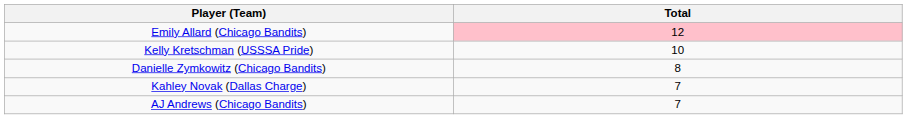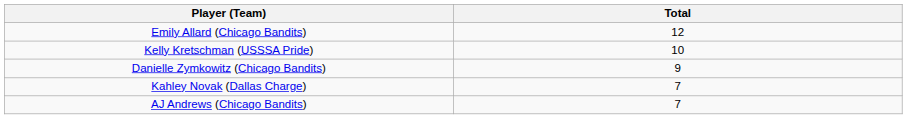 <table class="wikitable" style="text-align:center;">
 <tr>
 <th style="width:15%;">Player (Team)</th>
 <th style="width:15%;">Total</th>
 </tr>
 <tr>
 <td><a href='#'>Emily Allard</a> (<a href='#'>Chicago Bandits</a>)</td>
-<td style="background: pink;">12</td>
+<td>12</td>
 </tr>
 <tr>
 <td><a href='#'>Kelly Kretschman</a> (<a href='#'>USSSA Pride</a>)</td>
 <td>10</td>
 </tr>
 <tr>
 <td><a href='#'>Danielle Zymkowitz</a> (<a href='#'>Chicago Bandits</a>)</td>
-<td>8</td>
+<td>9</td>
 </tr>
 <tr>
 <td><a href='#'>Kahley Novak</a> (<a href='#'>Dallas Charge</a>)</td>
 <td>7</td>
 </tr>
 <tr>
 <td><a href='#'>AJ Andrews</a> (<a href='#'>Chicago Bandits</a>)</td>
 <td>7</td>
 </tr>
 </table>
